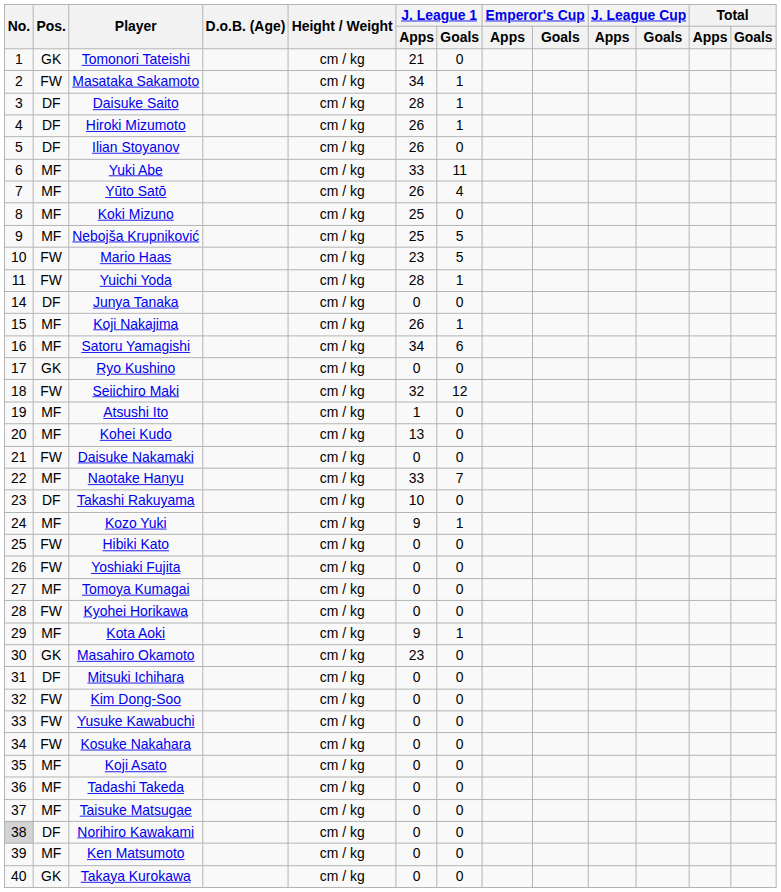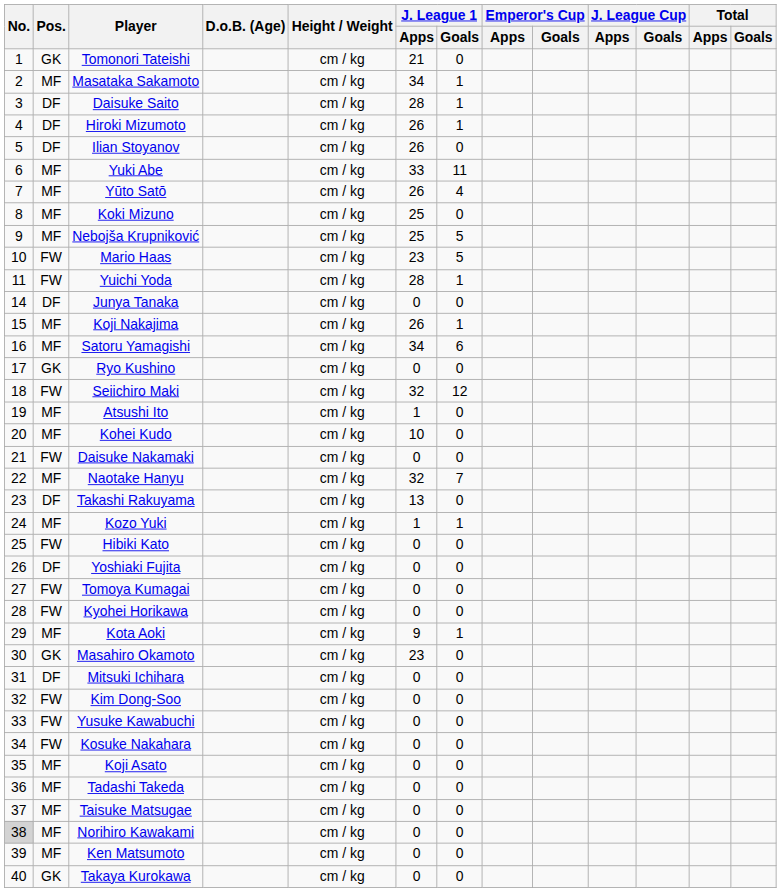 <table class="wikitable" style="text-align:center;">
 <tr>
 <th rowspan="2">No.</th>
 <th rowspan="2">Pos.</th>
 <th rowspan="2">Player</th>
 <th rowspan="2">D.o.B. (Age)</th>
 <th rowspan="2">Height / Weight</th>
 <th colspan="2"><a href='#'>J. League 1</a></th>
 <th colspan="2"><a href='#'>Emperor's Cup</a></th>
 <th colspan="2"><a href='#'>J. League Cup</a></th>
 <th colspan="2">Total</th>
 </tr>
 <tr>
 <th>Apps</th>
 <th>Goals</th>
 <th>Apps</th>
 <th>Goals</th>
 <th>Apps</th>
 <th>Goals</th>
 <th>Apps</th>
 <th>Goals</th>
 </tr>
 <tr>
 <td>1</td>
 <td>GK</td>
 <td><a href='#'>Tomonori Tateishi</a></td>
 <td></td>
 <td>cm / kg</td>
 <td>21</td>
 <td>0</td>
 <td></td>
 <td></td>
 <td></td>
 <td></td>
 <td></td>
 <td></td>
 </tr>
 <tr>
 <td>2</td>
-<td>FW</td>
+<td>MF</td>
 <td><a href='#'>Masataka Sakamoto</a></td>
 <td></td>
 <td>cm / kg</td>
 <td>34</td>
 <td>1</td>
 <td></td>
 <td></td>
 <td></td>
 <td></td>
 <td></td>
 <td></td>
 </tr>
 <tr>
 <td>3</td>
 <td>DF</td>
 <td><a href='#'>Daisuke Saito</a></td>
 <td></td>
 <td>cm / kg</td>
 <td>28</td>
 <td>1</td>
 <td></td>
 <td></td>
 <td></td>
 <td></td>
 <td></td>
 <td></td>
 </tr>
 <tr>
 <td>4</td>
 <td>DF</td>
 <td><a href='#'>Hiroki Mizumoto</a></td>
 <td></td>
 <td>cm / kg</td>
 <td>26</td>
 <td>1</td>
 <td></td>
 <td></td>
 <td></td>
 <td></td>
 <td></td>
 <td></td>
 </tr>
 <tr>
 <td>5</td>
 <td>DF</td>
 <td><a href='#'>Ilian Stoyanov</a></td>
 <td></td>
 <td>cm / kg</td>
 <td>26</td>
 <td>0</td>
 <td></td>
 <td></td>
 <td></td>
 <td></td>
 <td></td>
 <td></td>
 </tr>
 <tr>
 <td>6</td>
 <td>MF</td>
 <td><a href='#'>Yuki Abe</a></td>
 <td></td>
 <td>cm / kg</td>
 <td>33</td>
 <td>11</td>
 <td></td>
 <td></td>
 <td></td>
 <td></td>
 <td></td>
 <td></td>
 </tr>
 <tr>
 <td>7</td>
 <td>MF</td>
 <td><a href='#'>Yūto Satō</a></td>
 <td></td>
 <td>cm / kg</td>
 <td>26</td>
 <td>4</td>
 <td></td>
 <td></td>
 <td></td>
 <td></td>
 <td></td>
 <td></td>
 </tr>
 <tr>
 <td>8</td>
 <td>MF</td>
 <td><a href='#'>Koki Mizuno</a></td>
 <td></td>
 <td>cm / kg</td>
 <td>25</td>
 <td>0</td>
 <td></td>
 <td></td>
 <td></td>
 <td></td>
 <td></td>
 <td></td>
 </tr>
 <tr>
 <td>9</td>
 <td>MF</td>
 <td><a href='#'>Nebojša Krupniković</a></td>
 <td></td>
 <td>cm / kg</td>
 <td>25</td>
 <td>5</td>
 <td></td>
 <td></td>
 <td></td>
 <td></td>
 <td></td>
 <td></td>
 </tr>
 <tr>
 <td>10</td>
 <td>FW</td>
 <td><a href='#'>Mario Haas</a></td>
 <td></td>
 <td>cm / kg</td>
 <td>23</td>
 <td>5</td>
 <td></td>
 <td></td>
 <td></td>
 <td></td>
 <td></td>
 <td></td>
 </tr>
 <tr>
 <td>11</td>
 <td>FW</td>
 <td><a href='#'>Yuichi Yoda</a></td>
 <td></td>
 <td>cm / kg</td>
 <td>28</td>
 <td>1</td>
 <td></td>
 <td></td>
 <td></td>
 <td></td>
 <td></td>
 <td></td>
 </tr>
 <tr>
 <td>14</td>
 <td>DF</td>
 <td><a href='#'>Junya Tanaka</a></td>
 <td></td>
 <td>cm / kg</td>
 <td>0</td>
 <td>0</td>
 <td></td>
 <td></td>
 <td></td>
 <td></td>
 <td></td>
 <td></td>
 </tr>
 <tr>
 <td>15</td>
 <td>MF</td>
 <td><a href='#'>Koji Nakajima</a></td>
 <td></td>
 <td>cm / kg</td>
 <td>26</td>
 <td>1</td>
 <td></td>
 <td></td>
 <td></td>
 <td></td>
 <td></td>
 <td></td>
 </tr>
 <tr>
 <td>16</td>
 <td>MF</td>
 <td><a href='#'>Satoru Yamagishi</a></td>
 <td></td>
 <td>cm / kg</td>
 <td>34</td>
 <td>6</td>
 <td></td>
 <td></td>
 <td></td>
 <td></td>
 <td></td>
 <td></td>
 </tr>
 <tr>
 <td>17</td>
 <td>GK</td>
 <td><a href='#'>Ryo Kushino</a></td>
 <td></td>
 <td>cm / kg</td>
 <td>0</td>
 <td>0</td>
 <td></td>
 <td></td>
 <td></td>
 <td></td>
 <td></td>
 <td></td>
 </tr>
 <tr>
 <td>18</td>
 <td>FW</td>
 <td><a href='#'>Seiichiro Maki</a></td>
 <td></td>
 <td>cm / kg</td>
 <td>32</td>
 <td>12</td>
 <td></td>
 <td></td>
 <td></td>
 <td></td>
 <td></td>
 <td></td>
 </tr>
 <tr>
 <td>19</td>
 <td>MF</td>
 <td><a href='#'>Atsushi Ito</a></td>
 <td></td>
 <td>cm / kg</td>
 <td>1</td>
 <td>0</td>
 <td></td>
 <td></td>
 <td></td>
 <td></td>
 <td></td>
 <td></td>
 </tr>
 <tr>
 <td>20</td>
 <td>MF</td>
 <td><a href='#'>Kohei Kudo</a></td>
 <td></td>
 <td>cm / kg</td>
-<td>13</td>
+<td>10</td>
 <td>0</td>
 <td></td>
 <td></td>
 <td></td>
 <td></td>
 <td></td>
 <td></td>
 </tr>
 <tr>
 <td>21</td>
 <td>FW</td>
 <td><a href='#'>Daisuke Nakamaki</a></td>
 <td></td>
 <td>cm / kg</td>
 <td>0</td>
 <td>0</td>
 <td></td>
 <td></td>
 <td></td>
 <td></td>
 <td></td>
 <td></td>
 </tr>
 <tr>
 <td>22</td>
 <td>MF</td>
 <td><a href='#'>Naotake Hanyu</a></td>
 <td></td>
 <td>cm / kg</td>
-<td>33</td>
+<td>32</td>
 <td>7</td>
 <td></td>
 <td></td>
 <td></td>
 <td></td>
 <td></td>
 <td></td>
 </tr>
 <tr>
 <td>23</td>
 <td>DF</td>
 <td><a href='#'>Takashi Rakuyama</a></td>
 <td></td>
 <td>cm / kg</td>
-<td>10</td>
+<td>13</td>
 <td>0</td>
 <td></td>
 <td></td>
 <td></td>
 <td></td>
 <td></td>
 <td></td>
 </tr>
 <tr>
 <td>24</td>
 <td>MF</td>
 <td><a href='#'>Kozo Yuki</a></td>
 <td></td>
 <td>cm / kg</td>
-<td>9</td>
+<td>1</td>
 <td>1</td>
 <td></td>
 <td></td>
 <td></td>
 <td></td>
 <td></td>
 <td></td>
 </tr>
 <tr>
 <td>25</td>
 <td>FW</td>
 <td><a href='#'>Hibiki Kato</a></td>
 <td></td>
 <td>cm / kg</td>
 <td>0</td>
 <td>0</td>
 <td></td>
 <td></td>
 <td></td>
 <td></td>
 <td></td>
 <td></td>
 </tr>
 <tr>
 <td>26</td>
-<td>FW</td>
+<td>DF</td>
 <td><a href='#'>Yoshiaki Fujita</a></td>
 <td></td>
 <td>cm / kg</td>
 <td>0</td>
 <td>0</td>
 <td></td>
 <td></td>
 <td></td>
 <td></td>
 <td></td>
 <td></td>
 </tr>
 <tr>
 <td>27</td>
-<td>MF</td>
+<td>FW</td>
 <td><a href='#'>Tomoya Kumagai</a></td>
 <td></td>
 <td>cm / kg</td>
 <td>0</td>
 <td>0</td>
 <td></td>
 <td></td>
 <td></td>
 <td></td>
 <td></td>
 <td></td>
 </tr>
 <tr>
 <td>28</td>
 <td>FW</td>
 <td><a href='#'>Kyohei Horikawa</a></td>
 <td></td>
 <td>cm / kg</td>
 <td>0</td>
 <td>0</td>
 <td></td>
 <td></td>
 <td></td>
 <td></td>
 <td></td>
 <td></td>
 </tr>
 <tr>
 <td>29</td>
 <td>MF</td>
 <td><a href='#'>Kota Aoki</a></td>
 <td></td>
 <td>cm / kg</td>
 <td>9</td>
 <td>1</td>
 <td></td>
 <td></td>
 <td></td>
 <td></td>
 <td></td>
 <td></td>
 </tr>
 <tr>
 <td>30</td>
 <td>GK</td>
 <td><a href='#'>Masahiro Okamoto</a></td>
 <td></td>
 <td>cm / kg</td>
 <td>23</td>
 <td>0</td>
 <td></td>
 <td></td>
 <td></td>
 <td></td>
 <td></td>
 <td></td>
 </tr>
 <tr>
 <td>31</td>
 <td>DF</td>
 <td><a href='#'>Mitsuki Ichihara</a></td>
 <td></td>
 <td>cm / kg</td>
 <td>0</td>
 <td>0</td>
 <td></td>
 <td></td>
 <td></td>
 <td></td>
 <td></td>
 <td></td>
 </tr>
 <tr>
 <td>32</td>
 <td>FW</td>
 <td><a href='#'>Kim Dong-Soo</a></td>
 <td></td>
 <td>cm / kg</td>
 <td>0</td>
 <td>0</td>
 <td></td>
 <td></td>
 <td></td>
 <td></td>
 <td></td>
 <td></td>
 </tr>
 <tr>
 <td>33</td>
 <td>FW</td>
 <td><a href='#'>Yusuke Kawabuchi</a></td>
 <td></td>
 <td>cm / kg</td>
 <td>0</td>
 <td>0</td>
 <td></td>
 <td></td>
 <td></td>
 <td></td>
 <td></td>
 <td></td>
 </tr>
 <tr>
 <td>34</td>
 <td>FW</td>
 <td><a href='#'>Kosuke Nakahara</a></td>
 <td></td>
 <td>cm / kg</td>
 <td>0</td>
 <td>0</td>
 <td></td>
 <td></td>
 <td></td>
 <td></td>
 <td></td>
 <td></td>
 </tr>
 <tr>
 <td>35</td>
 <td>MF</td>
 <td><a href='#'>Koji Asato</a></td>
 <td></td>
 <td>cm / kg</td>
 <td>0</td>
 <td>0</td>
 <td></td>
 <td></td>
 <td></td>
 <td></td>
 <td></td>
 <td></td>
 </tr>
 <tr>
 <td>36</td>
 <td>MF</td>
 <td><a href='#'>Tadashi Takeda</a></td>
 <td></td>
 <td>cm / kg</td>
 <td>0</td>
 <td>0</td>
 <td></td>
 <td></td>
 <td></td>
 <td></td>
 <td></td>
 <td></td>
 </tr>
 <tr>
 <td>37</td>
 <td>MF</td>
 <td><a href='#'>Taisuke Matsugae</a></td>
 <td></td>
 <td>cm / kg</td>
 <td>0</td>
 <td>0</td>
 <td></td>
 <td></td>
 <td></td>
 <td></td>
 <td></td>
 <td></td>
 </tr>
 <tr>
 <td style="background: lightgrey;">38</td>
-<td>DF</td>
+<td>MF</td>
 <td><a href='#'>Norihiro Kawakami</a></td>
 <td></td>
 <td>cm / kg</td>
 <td>0</td>
 <td>0</td>
 <td></td>
 <td></td>
 <td></td>
 <td></td>
 <td></td>
 <td></td>
 </tr>
 <tr>
 <td>39</td>
 <td>MF</td>
 <td><a href='#'>Ken Matsumoto</a></td>
 <td></td>
 <td>cm / kg</td>
 <td>0</td>
 <td>0</td>
 <td></td>
 <td></td>
 <td></td>
 <td></td>
 <td></td>
 <td></td>
 </tr>
 <tr>
 <td>40</td>
 <td>GK</td>
 <td><a href='#'>Takaya Kurokawa</a></td>
 <td></td>
 <td>cm / kg</td>
 <td>0</td>
 <td>0</td>
 <td></td>
 <td></td>
 <td></td>
 <td></td>
 <td></td>
 <td></td>
 </tr>
 </table>
